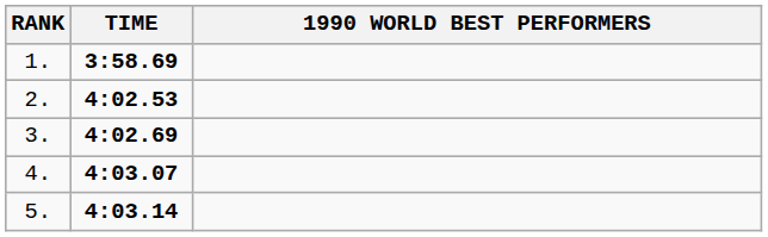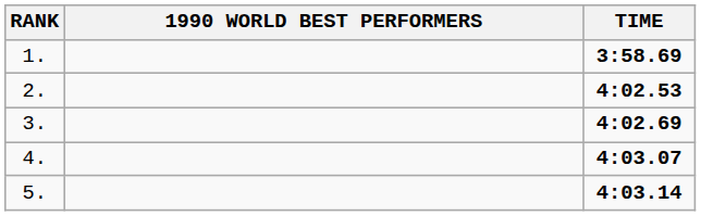 <table class="wikitable" style="border-collapse: collapse; font-size: 90%;">
 <tr>
 <th>RANK</th>
+<th align="center" style="width: 25em">1990 WORLD BEST PERFORMERS</th>
 <th align="center" style="width: 5em">TIME</th>
-<th align="center" style="width: 25em">1990 WORLD BEST PERFORMERS</th>
 </tr>
 <tr>
 <td align="center">1.</td>
+<td></td>
 <td align="center"><strong>3:58.69</strong></td>
-<td></td>
 </tr>
 <tr>
 <td align="center">2.</td>
+<td></td>
 <td align="center"><strong>4:02.53</strong></td>
-<td></td>
 </tr>
 <tr>
 <td align="center">3.</td>
+<td></td>
 <td align="center"><strong>4:02.69</strong></td>
-<td></td>
 </tr>
 <tr>
 <td align="center">4.</td>
+<td></td>
 <td align="center"><strong>4:03.07</strong></td>
-<td></td>
 </tr>
 <tr>
 <td align=center>5.</td>
+<td></td>
 <td align=center><strong>4:03.14</strong></td>
-<td></td>
 </tr>
 </table>
